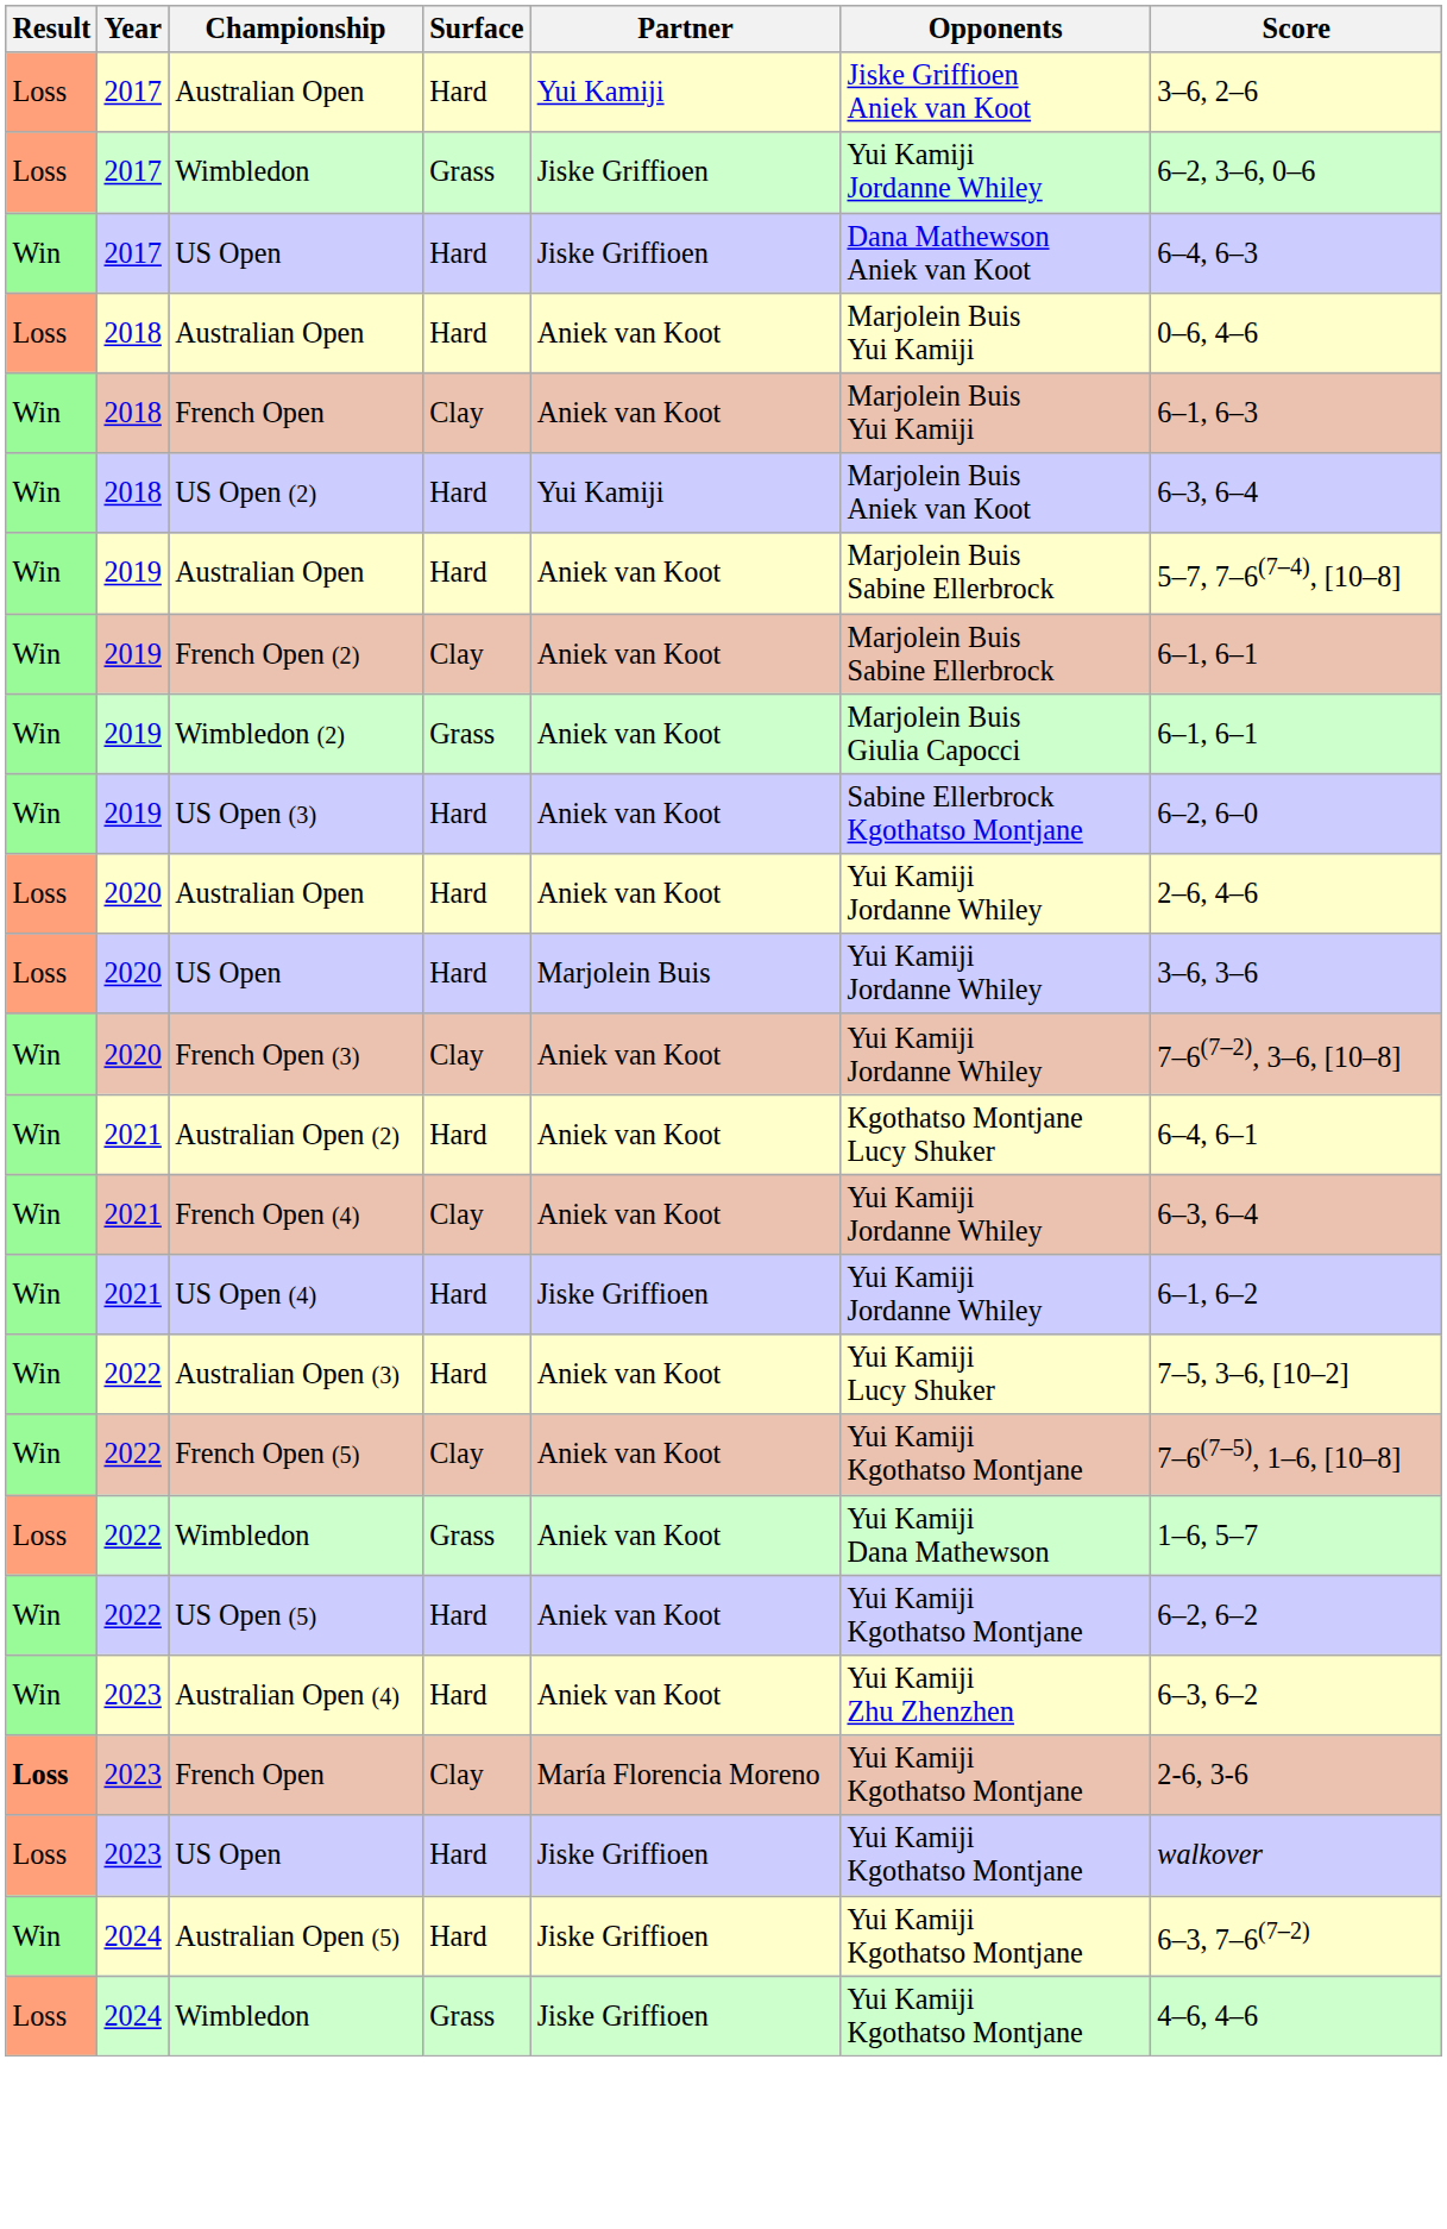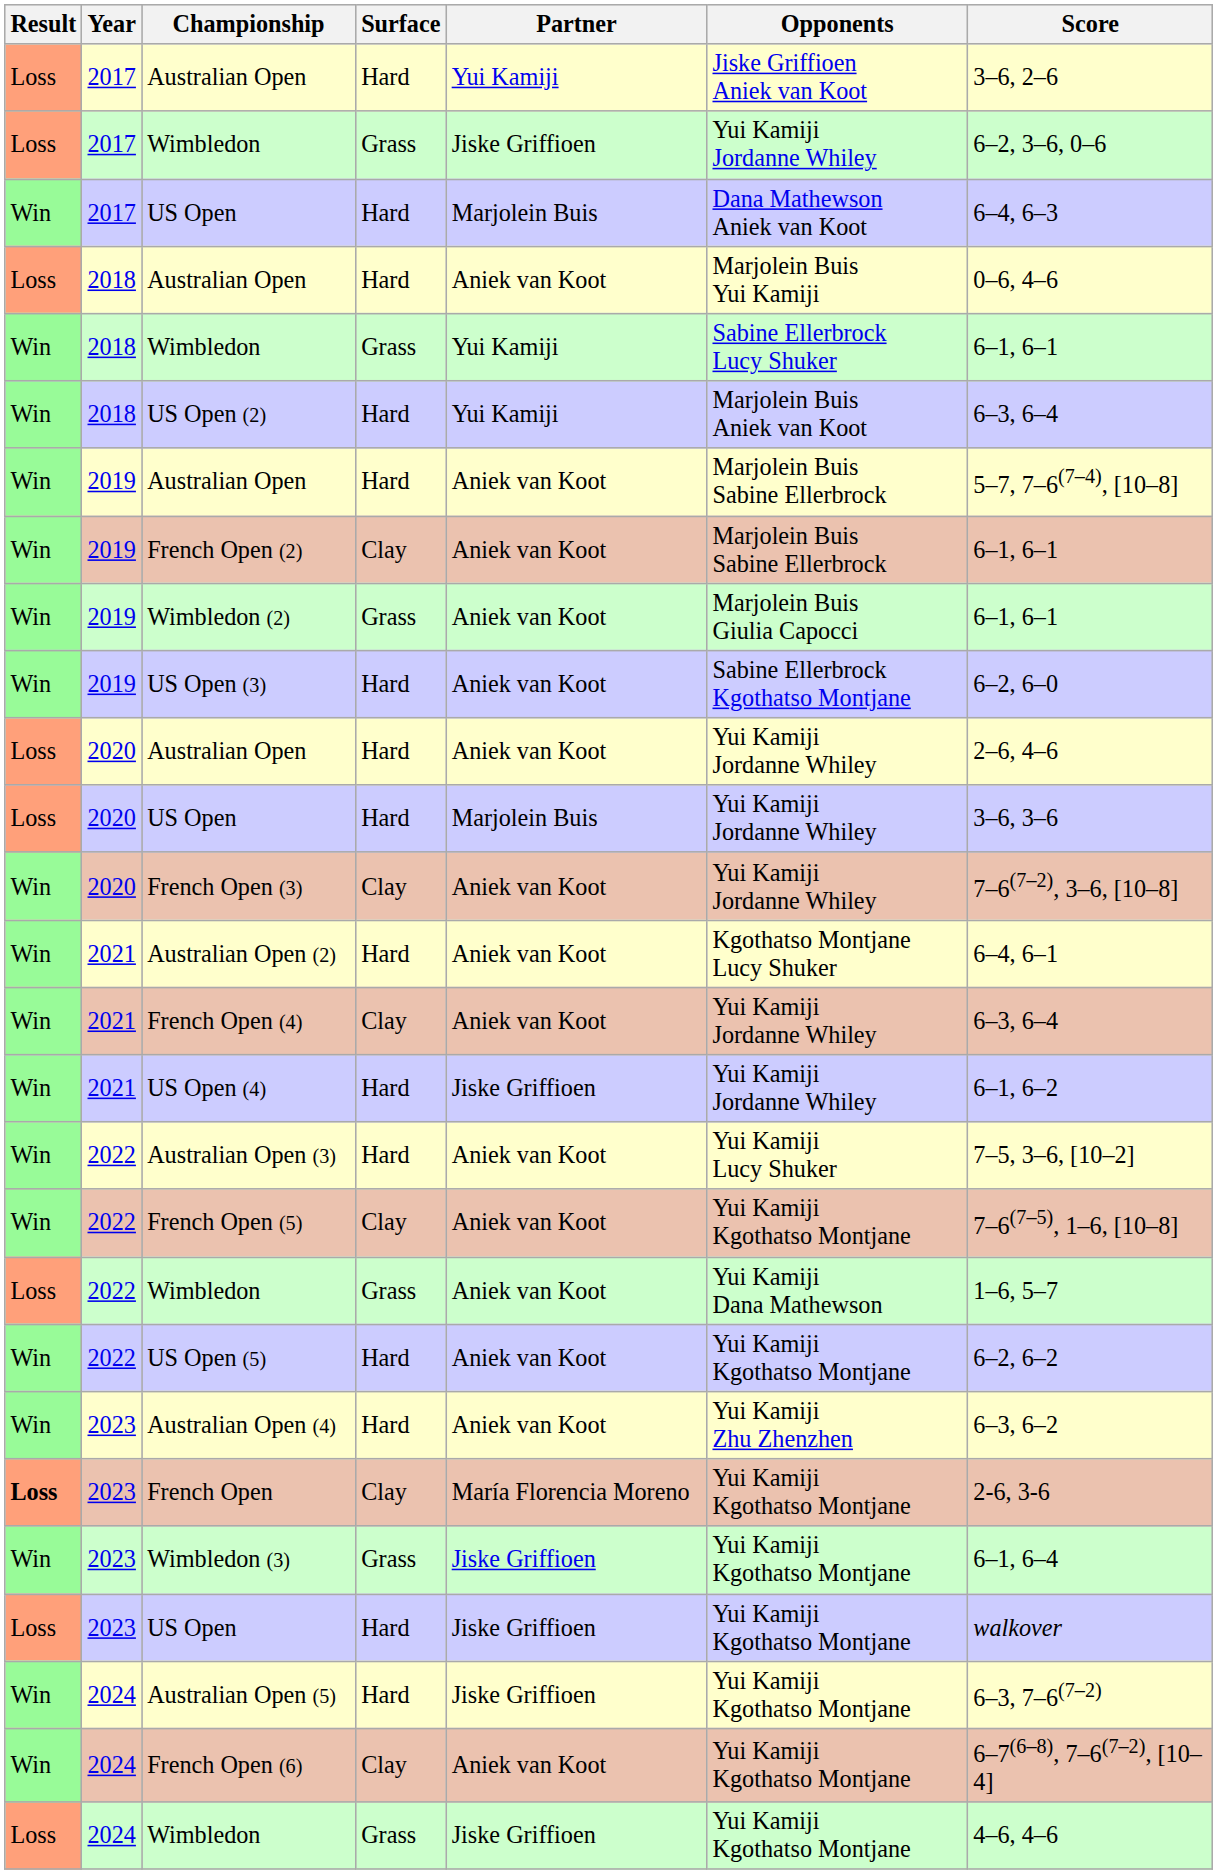 <table class="sortable wikitable" style=font-size:97%>
 <tr>
 <th>Result</th>
 <th>Year</th>
 <th style="width:130px;">Championship</th>
 <th>Surface</th>
 <th style="width:160px;">Partner</th>
 <th style="width:160px;">Opponents</th>
 <th style="width:150px;" class="unsortable">Score</th>
 </tr>
 <tr style="background:#ffffcc;">
 <td style="background:#ffa07a;">Loss</td>
 <td><a href='#'>2017</a></td>
 <td>Australian Open</td>
 <td>Hard</td>
 <td> <a href='#'>Yui Kamiji</a></td>
 <td> <a href='#'>Jiske Griffioen</a><br> <a href='#'>Aniek van Koot</a></td>
 <td>3–6, 2–6</td>
 </tr>
 <tr style="background:#ccffcc;">
 <td style="background:#ffa07a;">Loss</td>
 <td><a href='#'>2017</a></td>
 <td>Wimbledon</td>
 <td>Grass</td>
 <td> Jiske Griffioen</td>
 <td> Yui Kamiji<br> <a href='#'>Jordanne Whiley</a></td>
 <td>6–2, 3–6, 0–6</td>
 </tr>
 <tr style="background:#ccccff;">
 <td style="background:#98fb98;">Win</td>
 <td><a href='#'>2017</a></td>
 <td>US Open</td>
 <td>Hard</td>
-<td> Jiske Griffioen</td>
+<td> Marjolein Buis</td>
 <td> <a href='#'>Dana Mathewson</a><br> Aniek van Koot</td>
 <td>6–4, 6–3</td>
 </tr>
 <tr style="background:#ffffcc;">
 <td style="background:#ffa07a;">Loss</td>
 <td><a href='#'>2018</a></td>
 <td>Australian Open</td>
 <td>Hard</td>
 <td> Aniek van Koot</td>
 <td> Marjolein Buis<br> Yui Kamiji</td>
 <td>0–6, 4–6</td>
 </tr>
-<tr style="background:#ebc2af;">
+<tr style="background:#ccffcc;">
 <td style="background:#98fb98;">Win</td>
 <td><a href='#'>2018</a></td>
-<td>French Open</td>
-<td>Clay</td>
-<td> Aniek van Koot</td>
-<td> Marjolein Buis<br> Yui Kamiji</td>
-<td>6–1, 6–3</td>
+<td>Wimbledon</td>
+<td>Grass</td>
+<td> Yui Kamiji</td>
+<td> <a href='#'>Sabine Ellerbrock</a><br> <a href='#'>Lucy Shuker</a></td>
+<td>6–1, 6–1</td>
 </tr>
 <tr style="background:#ccccff;">
 <td style="background:#98fb98;">Win</td>
 <td><a href='#'>2018</a></td>
 <td>US Open <small>(2)</small></td>
 <td>Hard</td>
 <td> Yui Kamiji</td>
 <td> Marjolein Buis<br> Aniek van Koot</td>
 <td>6–3, 6–4</td>
 </tr>
 <tr style="background:#ffffcc;">
 <td style="background:#98fb98;">Win</td>
 <td><a href='#'>2019</a></td>
 <td>Australian Open</td>
 <td>Hard</td>
 <td> Aniek van Koot</td>
 <td> Marjolein Buis<br> Sabine Ellerbrock</td>
 <td>5–7, 7–6<sup>(7–4)</sup>, [10–8]</td>
 </tr>
 <tr style="background:#ebc2af;">
 <td style="background:#98fb98;">Win</td>
 <td><a href='#'>2019</a></td>
 <td>French Open <small>(2)</small></td>
 <td>Clay</td>
 <td> Aniek van Koot</td>
 <td> Marjolein Buis<br> Sabine Ellerbrock</td>
 <td>6–1, 6–1</td>
 </tr>
 <tr style="background:#ccffcc;">
 <td style="background:#98fb98;">Win</td>
 <td><a href='#'>2019</a></td>
 <td>Wimbledon <small>(2)</small></td>
 <td>Grass</td>
 <td> Aniek van Koot</td>
 <td> Marjolein Buis<br> Giulia Capocci</td>
 <td>6–1, 6–1</td>
 </tr>
 <tr style="background:#ccccff;">
 <td style="background:#98fb98;">Win</td>
 <td><a href='#'>2019</a></td>
 <td>US Open <small>(3)</small></td>
 <td>Hard</td>
 <td> Aniek van Koot</td>
 <td> Sabine Ellerbrock<br> <a href='#'>Kgothatso Montjane</a></td>
 <td>6–2, 6–0</td>
 </tr>
 <tr style="background:#ffffcc;">
 <td style="background:#ffa07a;">Loss</td>
 <td><a href='#'>2020</a></td>
 <td>Australian Open</td>
 <td>Hard</td>
 <td> Aniek van Koot</td>
 <td> Yui Kamiji<br> Jordanne Whiley</td>
 <td>2–6, 4–6</td>
 </tr>
 <tr style="background:#ccccff;">
 <td style="background:#ffa07a;">Loss</td>
 <td><a href='#'>2020</a></td>
 <td>US Open</td>
 <td>Hard</td>
 <td> Marjolein Buis</td>
 <td> Yui Kamiji<br> Jordanne Whiley</td>
 <td>3–6, 3–6</td>
 </tr>
 <tr style="background:#ebc2af;">
 <td style="background:#98fb98;">Win</td>
 <td><a href='#'>2020</a></td>
 <td>French Open <small>(3)</small></td>
 <td>Clay</td>
 <td> Aniek van Koot</td>
 <td> Yui Kamiji<br> Jordanne Whiley</td>
 <td>7–6<sup>(7–2)</sup>, 3–6, [10–8]</td>
 </tr>
 <tr style="background:#ffffcc;">
 <td style="background:#98fb98;">Win</td>
 <td><a href='#'>2021</a></td>
 <td>Australian Open <small>(2)</small></td>
 <td>Hard</td>
 <td> Aniek van Koot</td>
 <td> Kgothatso Montjane<br> Lucy Shuker</td>
 <td>6–4, 6–1</td>
 </tr>
 <tr style="background:#ebc2af;">
 <td style="background:#98fb98;">Win</td>
 <td><a href='#'>2021</a></td>
 <td>French Open <small>(4)</small></td>
 <td>Clay</td>
 <td> Aniek van Koot</td>
 <td> Yui Kamiji<br> Jordanne Whiley</td>
 <td>6–3, 6–4</td>
 </tr>
 <tr style="background:#ccccff;">
 <td style="background:#98fb98;">Win</td>
 <td><a href='#'>2021</a></td>
 <td>US Open <small>(4)</small></td>
 <td>Hard</td>
 <td> Jiske Griffioen</td>
 <td> Yui Kamiji<br> Jordanne Whiley</td>
 <td>6–1, 6–2</td>
 </tr>
 <tr style="background:#ffffcc;">
 <td style="background:#98fb98;">Win</td>
 <td><a href='#'>2022</a></td>
 <td>Australian Open <small>(3)</small></td>
 <td>Hard</td>
 <td> Aniek van Koot</td>
 <td> Yui Kamiji<br> Lucy Shuker</td>
 <td>7–5, 3–6, [10–2]</td>
 </tr>
 <tr style="background:#ebc2af;">
 <td style="background:#98fb98;">Win</td>
 <td><a href='#'>2022</a></td>
 <td>French Open <small>(5)</small></td>
 <td>Clay</td>
 <td> Aniek van Koot</td>
 <td> Yui Kamiji<br> Kgothatso Montjane</td>
 <td>7–6<sup>(7–5)</sup>, 1–6, [10–8]</td>
 </tr>
 <tr style="background:#ccffcc;">
 <td style="background:#ffa07a;">Loss</td>
 <td><a href='#'>2022</a></td>
 <td>Wimbledon</td>
 <td>Grass</td>
 <td> Aniek van Koot</td>
 <td> Yui Kamiji<br> Dana Mathewson</td>
 <td>1–6, 5–7</td>
 </tr>
 <tr style="background:#ccccff;">
 <td style="background:#98fb98;">Win</td>
 <td><a href='#'>2022</a></td>
 <td>US Open <small>(5)</small></td>
 <td>Hard</td>
 <td> Aniek van Koot</td>
 <td> Yui Kamiji<br> Kgothatso Montjane</td>
 <td>6–2, 6–2</td>
 </tr>
 <tr style="background:#ffffcc;">
 <td style="background:#98fb98;">Win</td>
 <td><a href='#'>2023</a></td>
 <td>Australian Open <small>(4)</small></td>
 <td>Hard</td>
 <td> Aniek van Koot</td>
 <td> Yui Kamiji <br>  <a href='#'>Zhu Zhenzhen</a></td>
 <td>6–3, 6–2</td>
 </tr>
 <tr style="background:#ebc2af;">
 <td style="background:#ffa07a;"><strong>Loss</strong></td>
 <td><a href='#'>2023</a></td>
 <td>French Open</td>
 <td>Clay</td>
 <td> María Florencia Moreno</td>
 <td> Yui Kamiji<br> Kgothatso Montjane</td>
 <td>2-6, 3-6</td>
 </tr>
+<tr style="background:#ccffcc;">
+<td style="background:#98fb98;">Win</td>
+<td><a href='#'>2023</a></td>
+<td>Wimbledon <small>(3)</small></td>
+<td>Grass</td>
+<td> <a href='#'>Jiske Griffioen</a></td>
+<td> Yui Kamiji<br> Kgothatso Montjane</td>
+<td>6–1, 6–4</td>
+</tr>
 <tr style="background:#ccccff;">
 <td style="background:#ffa07a;">Loss</td>
 <td><a href='#'>2023</a></td>
 <td>US Open</td>
 <td>Hard</td>
 <td> Jiske Griffioen</td>
 <td> Yui Kamiji<br> Kgothatso Montjane</td>
 <td><em>walkover</em></td>
 </tr>
 <tr style="background:#ffffcc;">
 <td style="background:#98fb98;">Win</td>
 <td><a href='#'>2024</a></td>
 <td>Australian Open <small>(5)</small></td>
 <td>Hard</td>
 <td> Jiske Griffioen</td>
 <td> Yui Kamiji<br> Kgothatso Montjane</td>
 <td>6–3, 7–6<sup>(7–2)</sup></td>
 </tr>
+<tr style="background:#ebc2af;">
+<td style="background:#98fb98;">Win</td>
+<td><a href='#'>2024</a></td>
+<td>French Open <small>(6)</small></td>
+<td>Clay</td>
+<td> Aniek van Koot</td>
+<td> Yui Kamiji<br> Kgothatso Montjane</td>
+<td>6–7<sup>(6–8)</sup>, 7–6<sup>(7–2)</sup>, [10–4]</td>
+</tr>
 <tr style="background:#ccffcc;">
 <td style="background:#ffa07a;">Loss</td>
 <td><a href='#'>2024</a></td>
 <td>Wimbledon</td>
 <td>Grass</td>
 <td> Jiske Griffioen</td>
 <td> Yui Kamiji<br> Kgothatso Montjane</td>
 <td>4–6, 4–6</td>
 </tr>
 </table>
